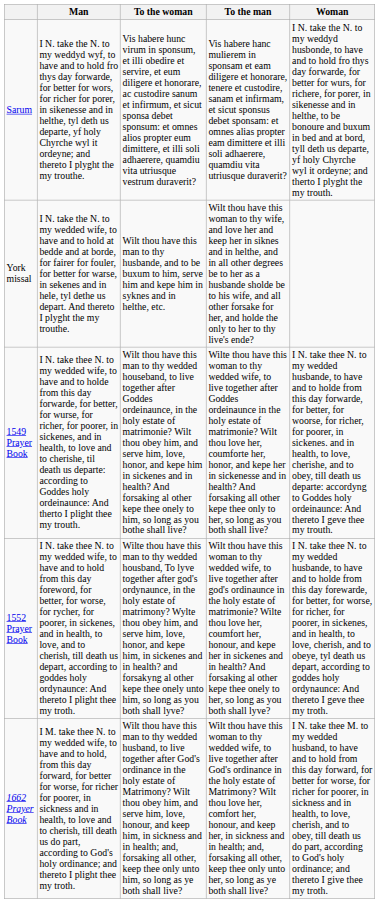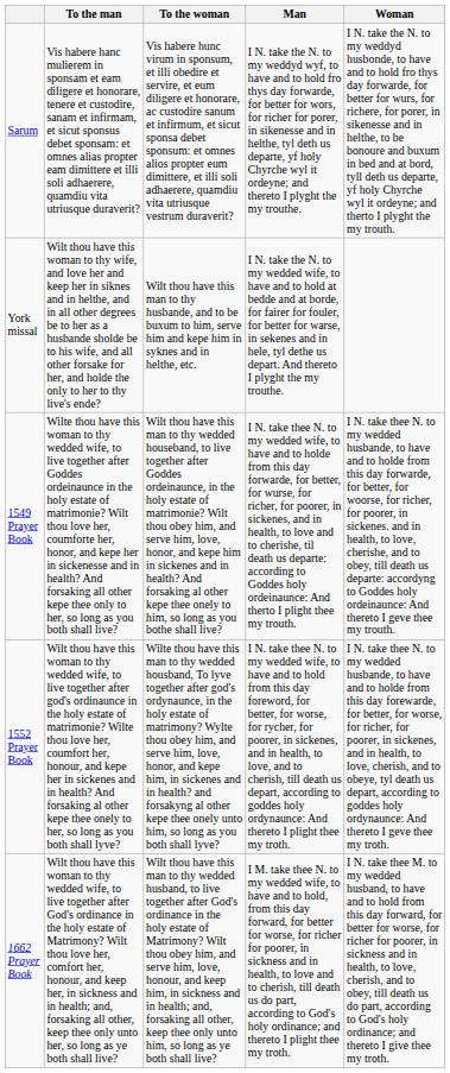 <table class="wikitable">
 <tr>
 <th></th>
+<th>To the man</th>
+<th>To the woman</th>
 <th>Man</th>
-<th>To the woman</th>
-<th>To the man</th>
 <th>Woman</th>
 </tr>
 <tr>
 <td><a href='#'>Sarum</a></td>
+<td>Vis habere hanc mulierem in sponsam et eam diligere et honorare, tenere et custodire, sanam et infirmam, et sicut sponsus debet sponsam: et omnes alias propter eam dimittere et illi soli adhaerere, quamdiu vita utriusque duraverit?</td>
+<td>Vis habere hunc virum in sponsum,  et illi obedire et servire, et eum diligere et honorare, ac custodire sanum et infirmum, et sicut sponsa debet sponsum: et omnes alios propter eum dimittere, et illi soli adhaerere, quamdiu vita utriusque vestrum duraverit?</td>
 <td>I N. take the N. to my weddyd wyf, to have and to hold fro thys day forwarde, for better for wors, for richer for porer, in sikenesse  and in helthe, tyl deth us departe, yf holy Chyrche wyl it ordeyne; and thereto I plyght the my trouthe.</td>
-<td>Vis habere hunc virum in sponsum,  et illi obedire et servire, et eum diligere et honorare, ac custodire sanum et infirmum, et sicut sponsa debet sponsum: et omnes alios propter eum dimittere, et illi soli adhaerere, quamdiu vita utriusque vestrum duraverit?</td>
-<td>Vis habere hanc mulierem in sponsam et eam diligere et honorare, tenere et custodire, sanam et infirmam, et sicut sponsus debet sponsam: et omnes alias propter eam dimittere et illi soli adhaerere, quamdiu vita utriusque duraverit?</td>
 <td>I N. take the N. to my weddyd husbonde, to have and to hold fro thys day forwarde, for better for wurs, for richere, for porer, in sikenesse and in helthe, to be bonoure and buxum in bed and at bord, tyll deth us departe, yf holy Chyrche wyl it ordeyne; and therto I plyght the my trouth.</td>
 </tr>
 <tr>
 <td>York missal</td>
+<td>Wilt thou have this woman to thy wife, and love her and keep her in siknes and in helthe, and in all other degrees be to her as a husbande sholde be to his wife, and all other forsake for her, and holde the only to her to thy live's ende?</td>
+<td>Wilt thou have this man to thy husbande, and to be buxum to him, serve him and kepe him in syknes and in helthe, etc.</td>
 <td>I N. take the N. to my wedded wife, to have and to hold at bedde and at borde, for fairer for fouler, for better for warse, in sekenes and in hele, tyl dethe us depart. And thereto I plyght the my trouthe.</td>
-<td>Wilt thou have this man to thy husbande, and to be buxum to him, serve him and kepe him in syknes and in helthe, etc.</td>
-<td>Wilt thou have this woman to thy wife, and love her and keep her in siknes and in helthe, and in all other degrees be to her as a husbande sholde be to his wife, and all other forsake for her, and holde the only to her to thy live's ende?</td>
 <td></td>
 </tr>
 <tr>
 <td><a href='#'>1549 Prayer Book</a></td>
+<td>Wilte thou have this woman to thy wedded wife, to live together after Goddes ordeinaunce in the holy estate of matrimonie? Wilt thou love her, coumforte her, honor, and kepe her in sickenesse and in health? And forsaking all other kepe thee only to her, so long as you both shall live?</td>
+<td>Wilt thou have this man to thy wedded houseband, to live together after Goddes ordeinaunce, in the holy estate of matrimonie? Wilt thou obey him, and serve him, love, honor, and kepe him in sickenes and in health? And forsaking al other kepe thee onely to him, so long as you bothe shall live?</td>
 <td>I N. take thee N. to my wedded wife, to have and to holde from this day forwarde, for better, for wurse, for richer, for poorer, in sickenes, and in health, to love and to cherishe, til death us departe: according to Goddes holy ordeinaunce: And therto I plight thee my trouth.</td>
-<td>Wilt thou have this man to thy wedded houseband, to live together after Goddes ordeinaunce, in the holy estate of matrimonie? Wilt thou obey him, and serve him, love, honor, and kepe him in sickenes and in health? And forsaking al other kepe thee onely to him, so long as you bothe shall live?</td>
-<td>Wilte thou have this woman to thy wedded wife, to live together after Goddes ordeinaunce in the holy estate of matrimonie? Wilt thou love her, coumforte her, honor, and kepe her in sickenesse and in health? And forsaking all other kepe thee only to her, so long as you both shall live?</td>
 <td>I N. take thee N. to my wedded husbande, to have and to holde from this day forwarde, for better, for woorse, for richer, for poorer, in sickenes. and in health, to love, cherishe, and to obey, till death us departe: accordyng to Goddes holy ordeinaunce: And thereto I geve thee my trouth.</td>
 </tr>
 <tr>
 <td><a href='#'>1552 Prayer Book</a></td>
+<td>Wilt thou have this woman to thy wedded wife, to live together after god's ordinaunce in the holy estate of matrimonie? Wilte thou love her, coumfort her, honour, and kepe her in sickenes and in health? And forsaking al other kepe thee onely to her, so long as you both shall lyve?</td>
+<td>Wilte thou have this man to thy wedded housband, To lyve together after god's ordynaunce, in the holy estate of matrimony? Wylte thou obey him, and serve him, love, honor, and kepe him, in sickenes and in health? and forsakyng al other kepe thee onely unto him, so long as you both shall lyve?</td>
 <td>I N. take thee N. to my wedded wife, to have and to hold from this day foreword, for better, for worse, for rycher, for poorer, in sickenes, and in health, to love, and to cherish, till death us depart, according to goddes holy ordynaunce: And thereto I plight thee my troth.</td>
-<td>Wilte thou have this man to thy wedded housband, To lyve together after god's ordynaunce, in the holy estate of matrimony? Wylte thou obey him, and serve him, love, honor, and kepe him, in sickenes and in health? and forsakyng al other kepe thee onely unto him, so long as you both shall lyve?</td>
-<td>Wilt thou have this woman to thy wedded wife, to live together after god's ordinaunce in the holy estate of matrimonie? Wilte thou love her, coumfort her, honour, and kepe her in sickenes and in health? And forsaking al other kepe thee onely to her, so long as you both shall lyve?</td>
 <td>I N. take thee N. to my wedded husbande, to have and to holde from this day forewarde, for better, for worse, for richer, for poorer, in sickenes, and in health, to love, cherish, and to obeye, tyl death us depart, according to goddes holy ordynaunce: And thereto I geve thee my troth.</td>
 </tr>
 <tr>
 <td><em><a href='#'>1662 Prayer Book</a></em></td>
+<td>Wilt thou have this woman to thy wedded wife, to live together after God's ordinance in the holy estate of Matrimony? Wilt thou love her, comfort her, honour, and keep her, in sickness and in health; and, forsaking all other, keep thee only unto her, so long as ye both shall live?</td>
+<td>Wilt thou have this man to thy wedded husband, to live together after God's ordinance in the holy estate of Matrimony? Wilt thou obey him, and serve him, love, honour, and keep him, in sickness and in health; and, forsaking all other, keep thee only unto him, so long as ye both shall live?</td>
 <td>I M. take thee N. to my wedded wife, to have and to hold, from this day forward, for better for worse, for richer for poorer, in sickness and in health, to love and to cherish, till death us do part, according to God's holy ordinance; and thereto I plight thee my troth.</td>
-<td>Wilt thou have this man to thy wedded husband, to live together after God's ordinance in the holy estate of Matrimony? Wilt thou obey him, and serve him, love, honour, and keep him, in sickness and in health; and, forsaking all other, keep thee only unto him, so long as ye both shall live?</td>
-<td>Wilt thou have this woman to thy wedded wife, to live together after God's ordinance in the holy estate of Matrimony? Wilt thou love her, comfort her, honour, and keep her, in sickness and in health; and, forsaking all other, keep thee only unto her, so long as ye both shall live?</td>
 <td>I N. take thee M. to my wedded husband, to have and to hold from this day forward, for better for worse, for richer for poorer, in sickness and in health, to love, cherish, and to obey, till death us do part, according to God's holy ordinance; and thereto I give thee my troth.</td>
 </tr>
 </table>
